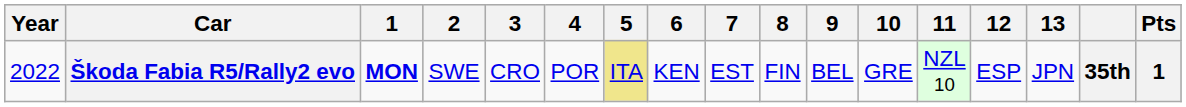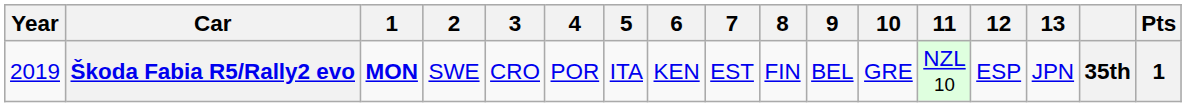 <table class="wikitable" border="1" style="text-align:center; font-size:90%;">
 <tr>
 <th>Year</th>
 <th>Car</th>
 <th>1</th>
 <th>2</th>
 <th>3</th>
 <th>4</th>
 <th>5</th>
 <th>6</th>
 <th>7</th>
 <th>8</th>
 <th>9</th>
 <th>10</th>
 <th>11</th>
 <th>12</th>
 <th>13</th>
 <th></th>
 <th>Pts</th>
 </tr>
 <tr>
-<td><a href='#'>2022</a></td>
+<td><a href='#'>2019</a></td>
 <th><a href='#'>Škoda Fabia R5/Rally2 evo</a></th>
 <td><strong><a href='#'>MON</a></strong></td>
 <td><a href='#'>SWE</a></td>
 <td><a href='#'>CRO</a></td>
 <td><a href='#'>POR</a></td>
-<td style="background: khaki;"><a href='#'>ITA</a></td>
+<td><a href='#'>ITA</a></td>
 <td><a href='#'>KEN</a></td>
 <td><a href='#'>EST</a></td>
 <td><a href='#'>FIN</a></td>
 <td><a href='#'>BEL</a></td>
 <td><a href='#'>GRE</a></td>
 <td style=background:#DFFFDF><a href='#'>NZL</a><br><small>10</small></td>
 <td><a href='#'>ESP</a></td>
 <td><a href='#'>JPN</a></td>
 <th>35th</th>
 <th>1</th>
 </tr>
 </table>
